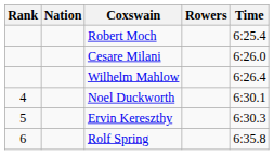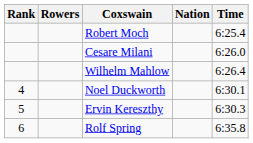 <table class="wikitable sortable" style="text-align:center">
 <tr>
 <th>Rank</th>
+<th>Rowers</th>
+<th>Coxswain</th>
 <th>Nation</th>
-<th>Coxswain</th>
-<th>Rowers</th>
 <th>Time</th>
 </tr>
 <tr>
 <td></td>
 <td align=left></td>
 <td align=left><a href='#'>Robert Moch</a></td>
 <td align=left></td>
 <td>6:25.4</td>
 </tr>
 <tr>
 <td></td>
 <td align=left></td>
 <td align=left><a href='#'>Cesare Milani</a></td>
 <td align=left></td>
 <td>6:26.0</td>
 </tr>
 <tr>
 <td></td>
 <td align=left></td>
 <td align=left><a href='#'>Wilhelm Mahlow</a></td>
 <td align=left></td>
 <td>6:26.4</td>
 </tr>
 <tr>
 <td>4</td>
 <td align=left></td>
 <td align=left><a href='#'>Noel Duckworth</a></td>
 <td align=left></td>
 <td>6:30.1</td>
 </tr>
 <tr>
 <td>5</td>
 <td align=left></td>
 <td align=left><a href='#'>Ervin Kereszthy</a></td>
 <td align=left></td>
 <td>6:30.3</td>
 </tr>
 <tr>
 <td>6</td>
 <td align=left></td>
 <td align=left><a href='#'>Rolf Spring</a></td>
 <td align=left></td>
 <td>6:35.8</td>
 </tr>
 </table>
